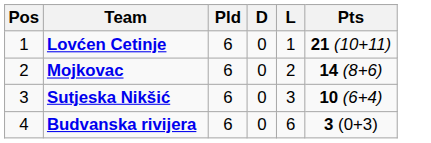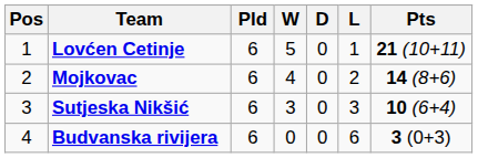 <table class="wikitable">
 <tr>
 <th>Pos</th>
 <th width="150">Team</th>
 <th width="30">Pld</th>
+<th width="20">W</th>
 <th width="20">D</th>
 <th width="20">L</th>
 <th width="80">Pts</th>
 </tr>
 <tr>
 <td style="text-align: center;">1</td>
 <td><strong><a href='#'>Lovćen Cetinje</a></strong></td>
 <td style="text-align: center;">6</td>
+<td style="text-align: center;">5</td>
 <td style="text-align: center;">0</td>
 <td style="text-align: center;">1</td>
 <td style="text-align: center;"><strong>21</strong> <em>(10+11)</em></td>
 </tr>
 <tr>
 <td style="text-align: center;">2</td>
 <td><strong><a href='#'>Mojkovac</a></strong></td>
 <td style="text-align: center;">6</td>
+<td style="text-align: center;">4</td>
 <td style="text-align: center;">0</td>
 <td style="text-align: center;">2</td>
 <td style="text-align: center;"><strong>14</strong> <em>(8+6)</em></td>
 </tr>
 <tr>
 <td style="text-align: center;">3</td>
 <td><strong><a href='#'>Sutjeska Nikšić</a></strong></td>
 <td style="text-align: center;">6</td>
+<td style="text-align: center;">3</td>
 <td style="text-align: center;">0</td>
 <td style="text-align: center;">3</td>
 <td style="text-align: center;"><strong>10</strong> <em>(6+4)</em></td>
 </tr>
 <tr>
 <td style="text-align: center;">4</td>
 <td><strong><a href='#'>Budvanska rivijera</a></strong></td>
 <td style="text-align: center;">6</td>
 <td style="text-align: center;">0</td>
+<td style="text-align: center;">0</td>
 <td style="text-align: center;">6</td>
 <td style="text-align: center;"><strong>3</strong> (0+3)</td>
 </tr>
 </table>
